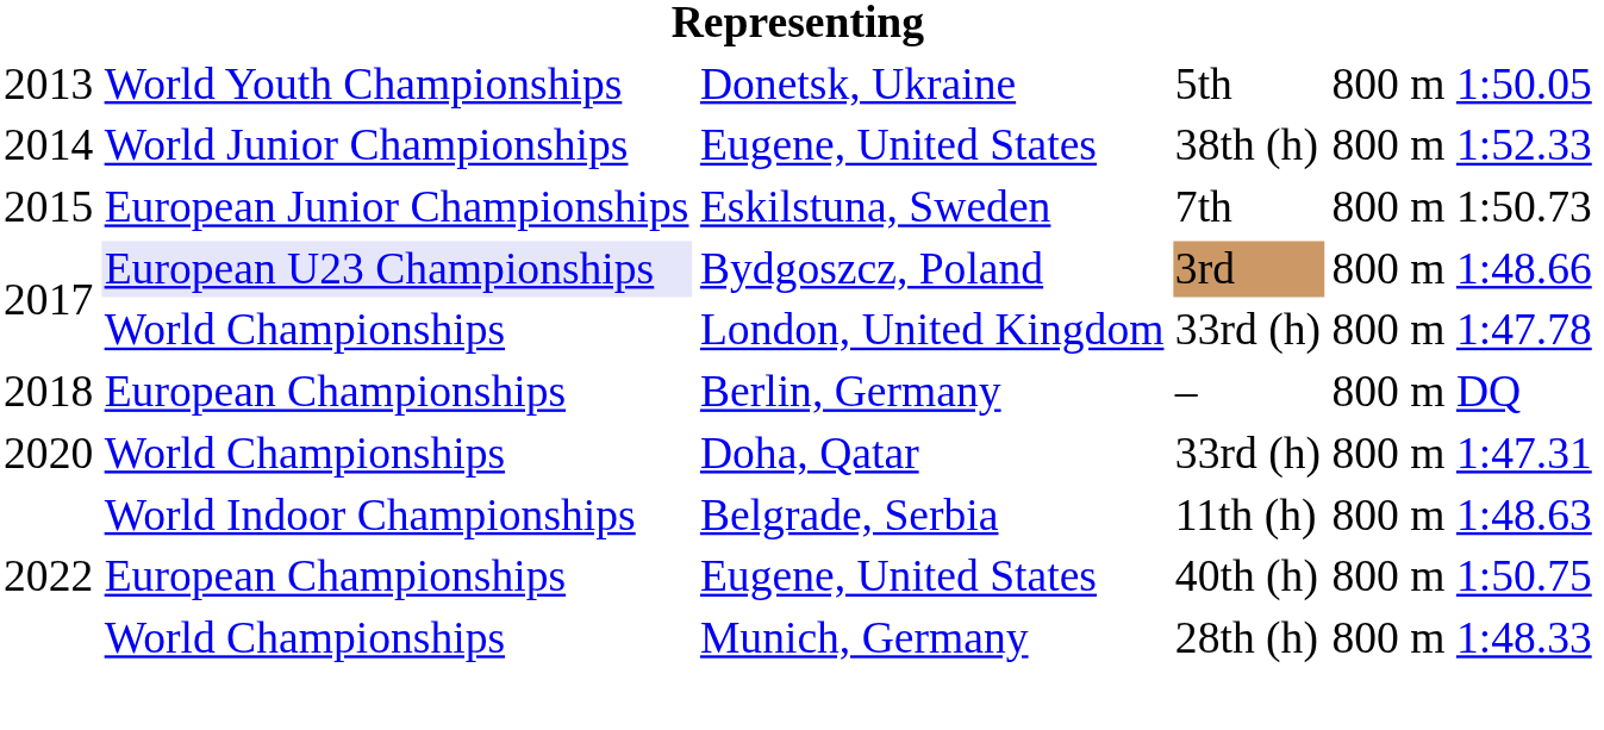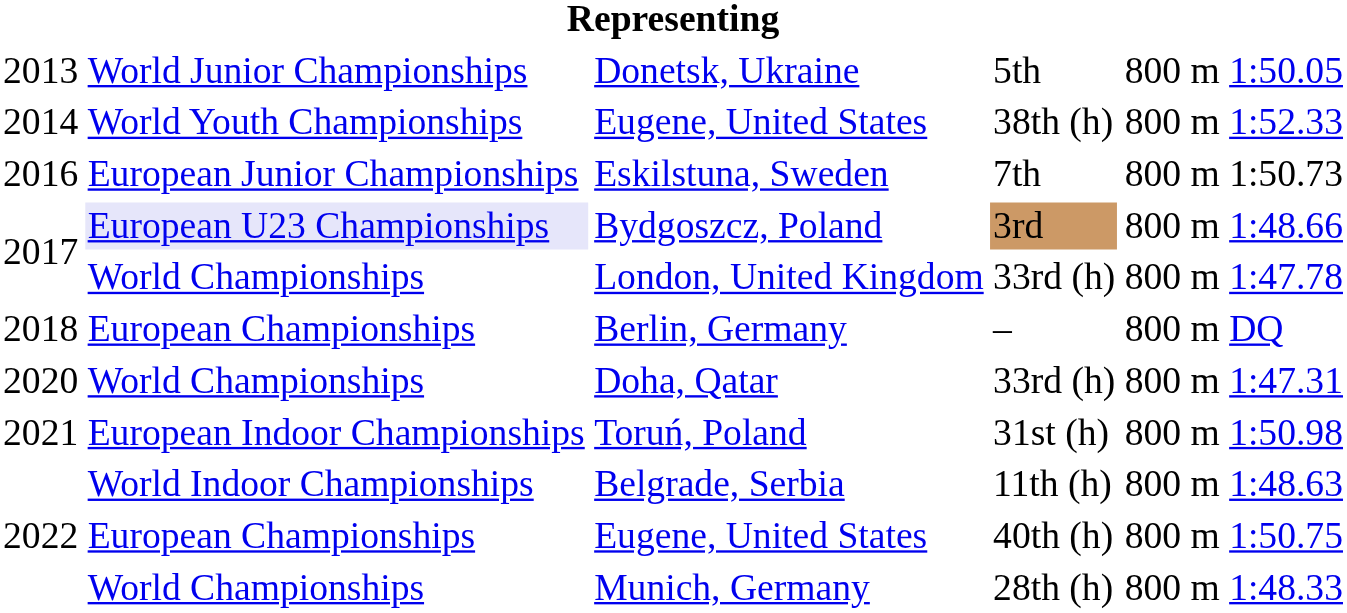 <table>
 <tr>
 <th colspan="6">Representing </th>
 </tr>
 <tr>
 <td>2013</td>
-<td><a href='#'>World Youth Championships</a></td>
+<td><a href='#'>World Junior Championships</a></td>
 <td><a href='#'>Donetsk, Ukraine</a></td>
 <td>5th</td>
 <td>800 m</td>
 <td><a href='#'>1:50.05</a></td>
 </tr>
 <tr>
 <td>2014</td>
-<td><a href='#'>World Junior Championships</a></td>
+<td><a href='#'>World Youth Championships</a></td>
 <td><a href='#'>Eugene, United States</a></td>
 <td>38th (h)</td>
 <td>800 m</td>
 <td><a href='#'>1:52.33</a></td>
 </tr>
 <tr>
-<td>2015</td>
+<td>2016</td>
 <td><a href='#'>European Junior Championships</a></td>
 <td><a href='#'>Eskilstuna, Sweden</a></td>
 <td>7th</td>
 <td>800 m</td>
 <td>1:50.73</td>
 </tr>
 <tr>
 <td rowspan=2>2017</td>
 <td style="background: lavender;"><a href='#'>European U23 Championships</a></td>
 <td><a href='#'>Bydgoszcz, Poland</a></td>
 <td bgcolor=cc9966>3rd</td>
 <td>800 m</td>
 <td><a href='#'>1:48.66</a></td>
 </tr>
 <tr>
 <td><a href='#'>World Championships</a></td>
 <td><a href='#'>London, United Kingdom</a></td>
 <td>33rd (h)</td>
 <td>800 m</td>
 <td><a href='#'>1:47.78</a></td>
 </tr>
 <tr>
 <td>2018</td>
 <td><a href='#'>European Championships</a></td>
 <td><a href='#'>Berlin, Germany</a></td>
 <td>–</td>
 <td>800 m</td>
 <td><a href='#'>DQ</a></td>
 </tr>
 <tr>
 <td>2020</td>
 <td><a href='#'>World Championships</a></td>
 <td><a href='#'>Doha, Qatar</a></td>
 <td>33rd (h)</td>
 <td>800 m</td>
 <td><a href='#'>1:47.31</a></td>
 </tr>
 <tr>
+<td>2021</td>
+<td><a href='#'>European Indoor Championships</a></td>
+<td><a href='#'>Toruń, Poland</a></td>
+<td>31st (h)</td>
+<td>800 m</td>
+<td><a href='#'>1:50.98</a></td>
+</tr>
+<tr>
 <td rowspan=3>2022</td>
 <td><a href='#'>World Indoor Championships</a></td>
 <td><a href='#'>Belgrade, Serbia</a></td>
 <td>11th (h)</td>
 <td>800 m</td>
 <td><a href='#'>1:48.63</a></td>
 </tr>
 <tr>
 <td><a href='#'>European Championships</a></td>
 <td><a href='#'>Eugene, United States</a></td>
 <td>40th (h)</td>
 <td>800 m</td>
 <td><a href='#'>1:50.75</a></td>
 </tr>
 <tr>
 <td><a href='#'>World Championships</a></td>
 <td><a href='#'>Munich, Germany</a></td>
 <td>28th (h)</td>
 <td>800 m</td>
 <td><a href='#'>1:48.33</a></td>
 </tr>
 </table>
